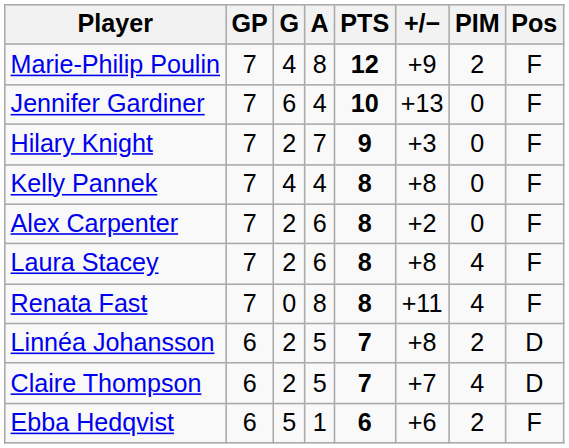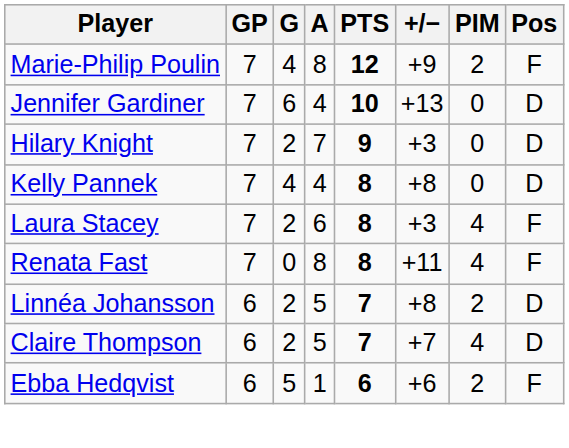 <table class="wikitable sortable" style="text-align:center;">
 <tr>
 <th>Player</th>
 <th>GP</th>
 <th>G</th>
 <th>A</th>
 <th>PTS</th>
 <th>+/−</th>
 <th>PIM</th>
 <th>Pos</th>
 </tr>
 <tr>
 <td align=left> <a href='#'>Marie-Philip Poulin</a></td>
 <td>7</td>
 <td>4</td>
 <td>8</td>
 <td><strong>12</strong></td>
 <td>+9</td>
 <td>2</td>
 <td>F</td>
 </tr>
 <tr>
 <td align=left> <a href='#'>Jennifer Gardiner</a></td>
 <td>7</td>
 <td>6</td>
 <td>4</td>
 <td><strong>10</strong></td>
 <td>+13</td>
 <td>0</td>
-<td>F</td>
+<td>D</td>
 </tr>
 <tr>
 <td align=left> <a href='#'>Hilary Knight</a></td>
 <td>7</td>
 <td>2</td>
 <td>7</td>
 <td><strong>9</strong></td>
 <td>+3</td>
 <td>0</td>
-<td>F</td>
+<td>D</td>
 </tr>
 <tr>
 <td align=left> <a href='#'>Kelly Pannek</a></td>
 <td>7</td>
 <td>4</td>
 <td>4</td>
 <td><strong>8</strong></td>
 <td>+8</td>
 <td>0</td>
-<td>F</td>
-</tr>
-<tr>
-<td align=left> <a href='#'>Alex Carpenter</a></td>
-<td>7</td>
-<td>2</td>
-<td>6</td>
-<td><strong>8</strong></td>
-<td>+2</td>
-<td>0</td>
-<td>F</td>
+<td>D</td>
 </tr>
 <tr>
 <td align=left> <a href='#'>Laura Stacey</a></td>
 <td>7</td>
 <td>2</td>
 <td>6</td>
 <td><strong>8</strong></td>
-<td>+8</td>
+<td>+3</td>
 <td>4</td>
 <td>F</td>
 </tr>
 <tr>
 <td align=left> <a href='#'>Renata Fast</a></td>
 <td>7</td>
 <td>0</td>
 <td>8</td>
 <td><strong>8</strong></td>
 <td>+11</td>
 <td>4</td>
 <td>F</td>
 </tr>
 <tr>
 <td align=left> <a href='#'>Linnéa Johansson</a></td>
 <td>6</td>
 <td>2</td>
 <td>5</td>
 <td><strong>7</strong></td>
 <td>+8</td>
 <td>2</td>
 <td>D</td>
 </tr>
 <tr>
 <td align=left> <a href='#'>Claire Thompson</a></td>
 <td>6</td>
 <td>2</td>
 <td>5</td>
 <td><strong>7</strong></td>
 <td>+7</td>
 <td>4</td>
 <td>D</td>
 </tr>
 <tr>
 <td align=left> <a href='#'>Ebba Hedqvist</a></td>
 <td>6</td>
 <td>5</td>
 <td>1</td>
 <td><strong>6</strong></td>
 <td>+6</td>
 <td>2</td>
 <td>F</td>
 </tr>
 </table>
